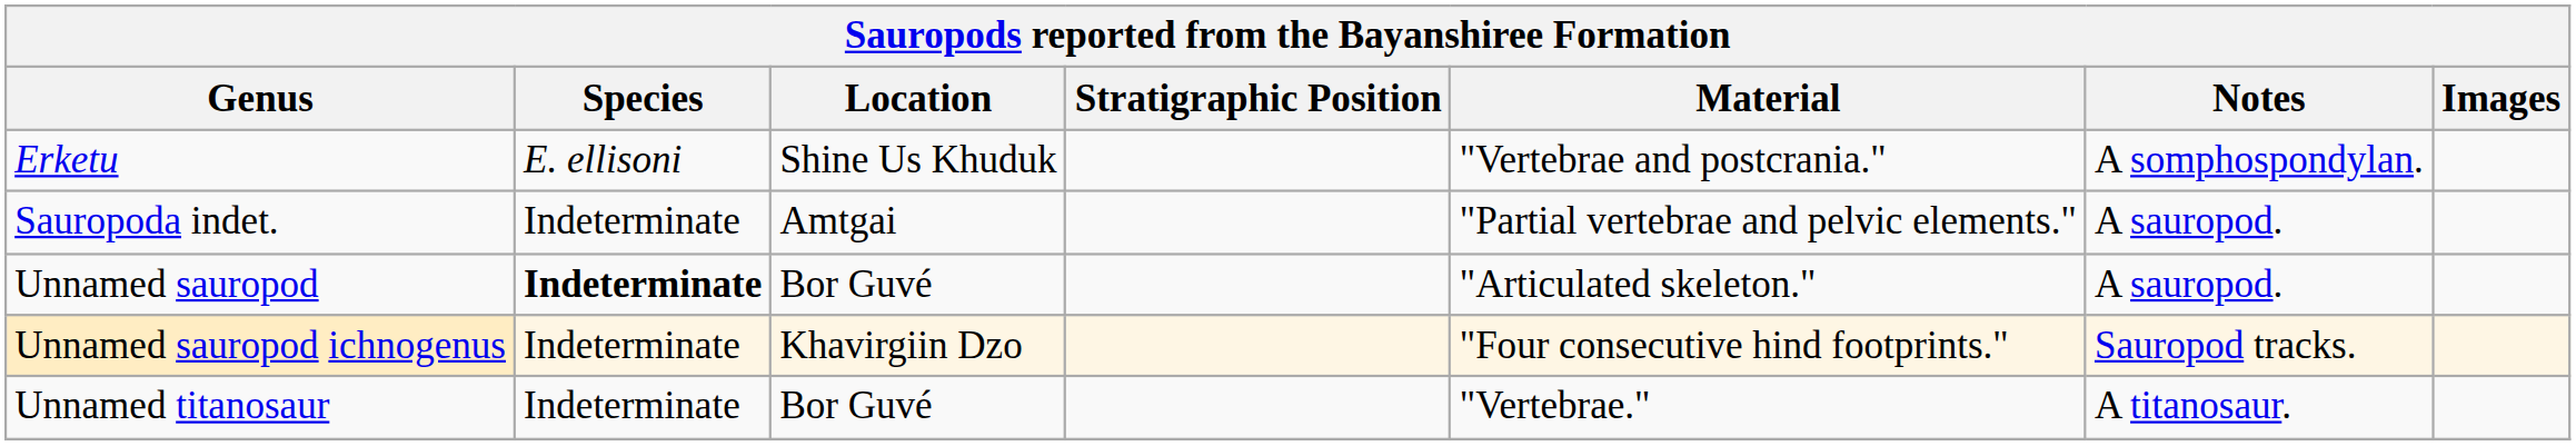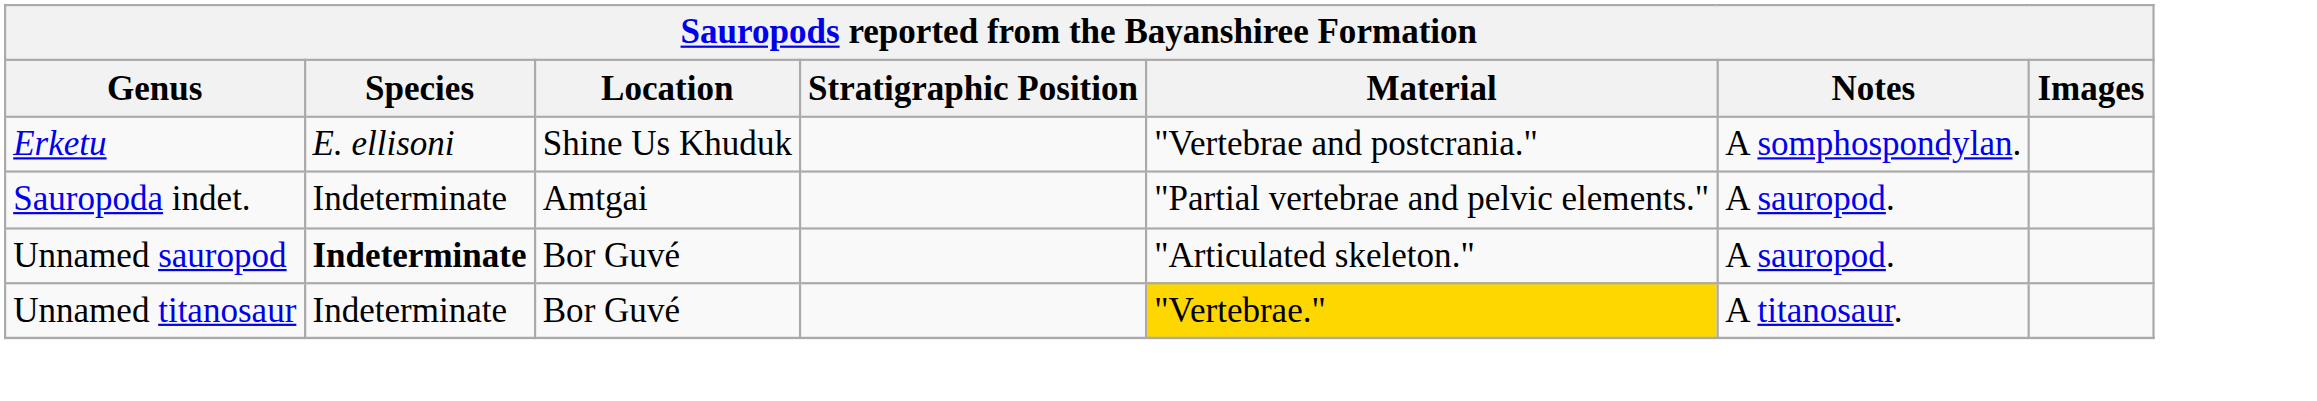 <table class="wikitable" align="center">
 <tr>
 <th colspan="7" align="center"><strong><a href='#'>Sauropods</a> reported from the Bayanshiree Formation</strong></th>
 </tr>
 <tr>
 <th>Genus</th>
 <th>Species</th>
 <th>Location</th>
 <th>Stratigraphic Position</th>
 <th>Material</th>
 <th>Notes</th>
 <th>Images</th>
 </tr>
 <tr>
 <td><em><a href='#'>Erketu</a></em></td>
 <td><em>E. ellisoni</em></td>
 <td>Shine Us Khuduk</td>
 <td></td>
 <td>"Vertebrae and postcrania."</td>
 <td>A <a href='#'>somphospondylan</a>.</td>
 <td></td>
 </tr>
 <tr>
 <td><a href='#'>Sauropoda</a> indet.</td>
 <td>Indeterminate</td>
 <td>Amtgai</td>
 <td></td>
 <td>"Partial vertebrae and pelvic elements."</td>
 <td>A <a href='#'>sauropod</a>.</td>
 <td></td>
 </tr>
 <tr>
 <td>Unnamed <a href='#'>sauropod</a></td>
 <td><strong>Indeterminate</strong></td>
 <td>Bor Guvé</td>
 <td></td>
 <td>"Articulated skeleton."</td>
 <td>A <a href='#'>sauropod</a>.</td>
 <td></td>
 </tr>
 <tr>
-<td style="background:#ffedc3;">Unnamed <a href='#'>sauropod</a> <a href='#'>ichnogenus</a></td>
-<td style="background:#fef6e4;">Indeterminate</td>
-<td style="background:#fef6e4;">Khavirgiin Dzo</td>
-<td style="background:#fef6e4;"></td>
-<td style="background:#fef6e4;">"Four consecutive hind footprints."</td>
-<td style="background:#fef6e4;"><a href='#'>Sauropod</a> tracks.</td>
-<td style="background:#fef6e4;"></td>
-</tr>
-<tr>
 <td>Unnamed <a href='#'>titanosaur</a></td>
 <td>Indeterminate</td>
 <td>Bor Guvé</td>
 <td></td>
-<td>"Vertebrae."</td>
+<td style="background: gold;">"Vertebrae."</td>
 <td>A <a href='#'>titanosaur</a>.</td>
 <td></td>
 </tr>
 <tr>
 </tr>
 </table>
